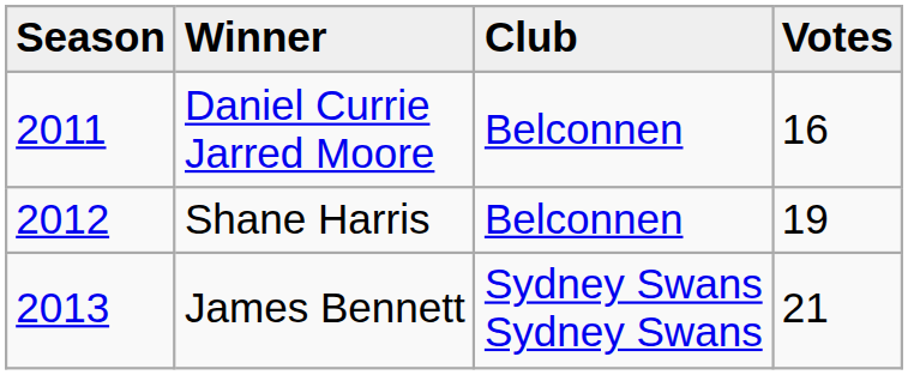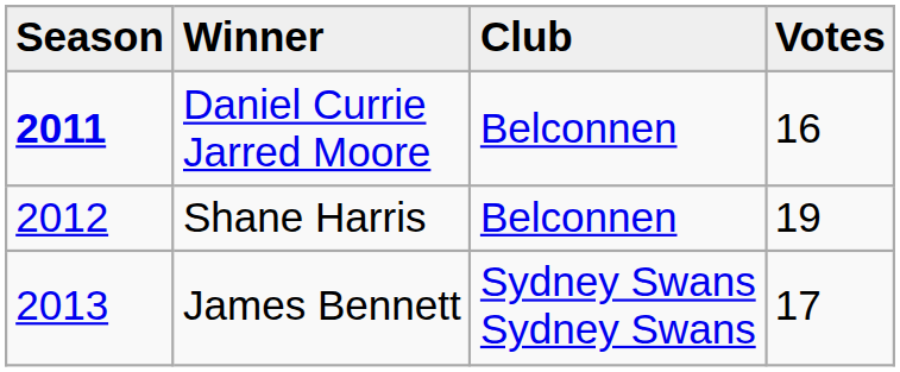 <table class="wikitable">
 <tr style="background:#efefef;">
 <td><strong>Season</strong></td>
 <td><strong>Winner</strong></td>
 <td><strong>Club</strong></td>
 <td><strong>Votes</strong></td>
 </tr>
 <tr>
-<td><a href='#'>2011</a></td>
+<td><strong><a href='#'>2011</a></strong></td>
 <td><a href='#'>Daniel Currie</a> <br> <a href='#'>Jarred Moore</a></td>
 <td><a href='#'>Belconnen</a></td>
 <td>16</td>
 </tr>
 <tr>
 <td><a href='#'>2012</a></td>
 <td>Shane Harris</td>
 <td><a href='#'>Belconnen</a></td>
 <td>19</td>
 </tr>
 <tr>
 <td><a href='#'>2013</a></td>
 <td>James Bennett</td>
 <td><a href='#'>Sydney Swans</a><br> <a href='#'>Sydney Swans</a></td>
-<td>21</td>
+<td>17</td>
 </tr>
 </table>
